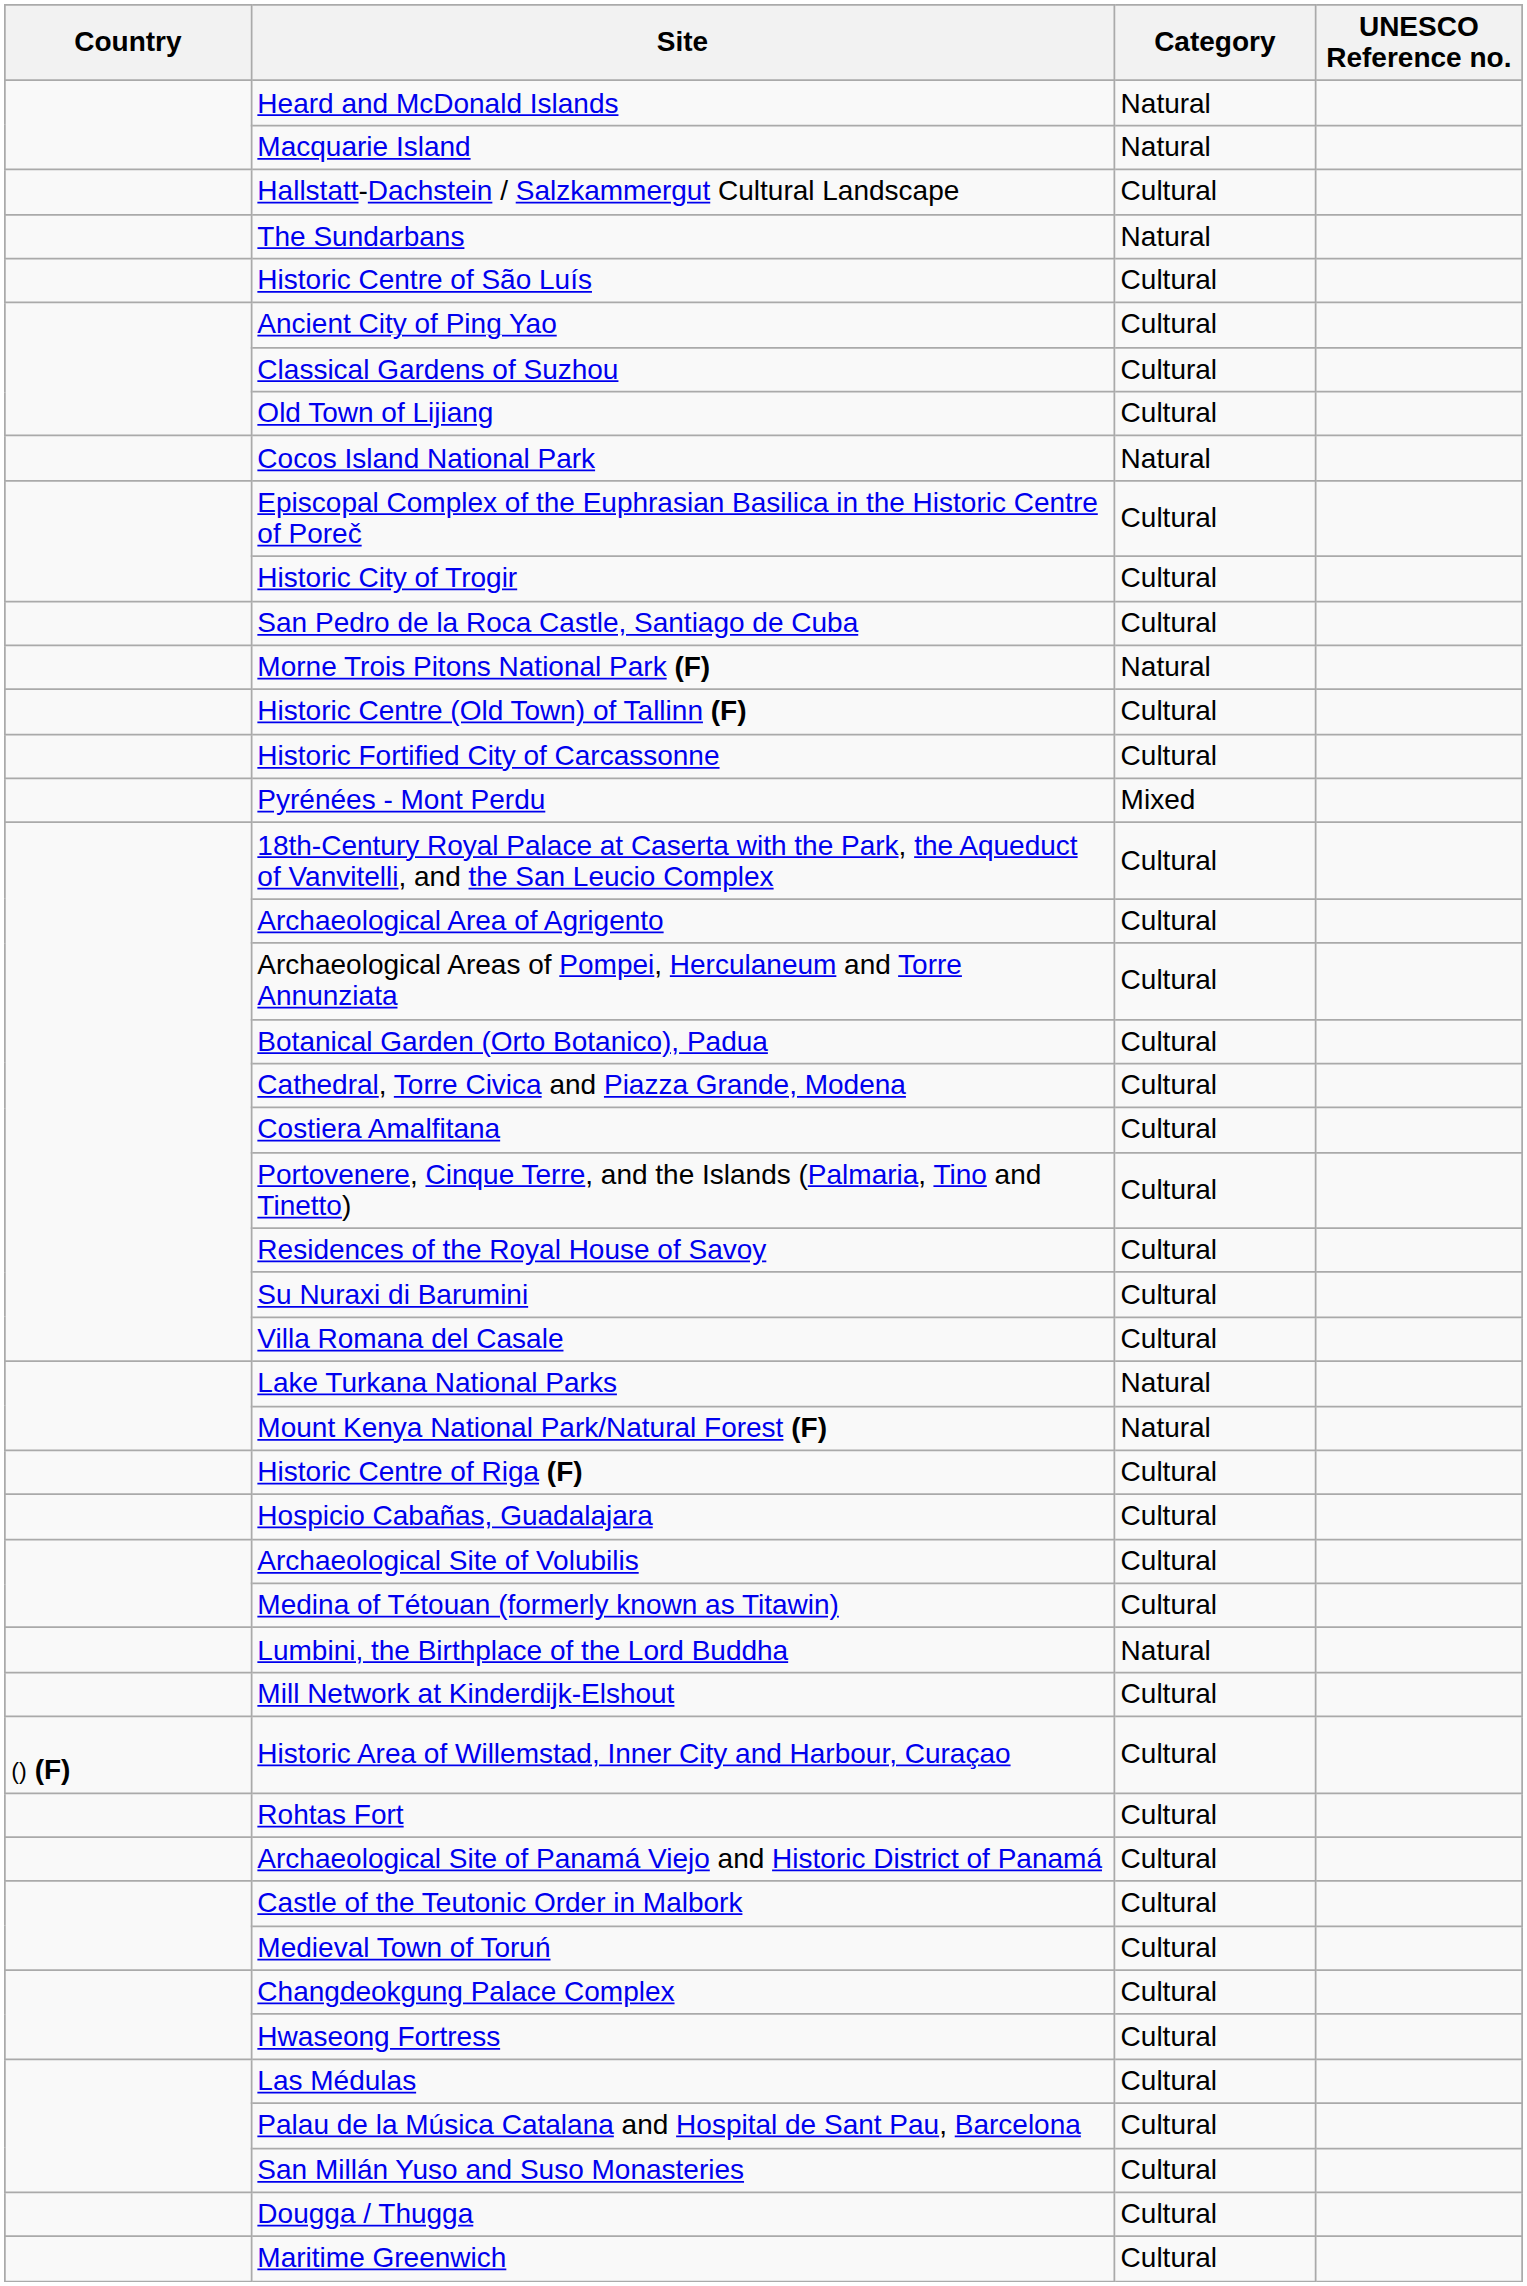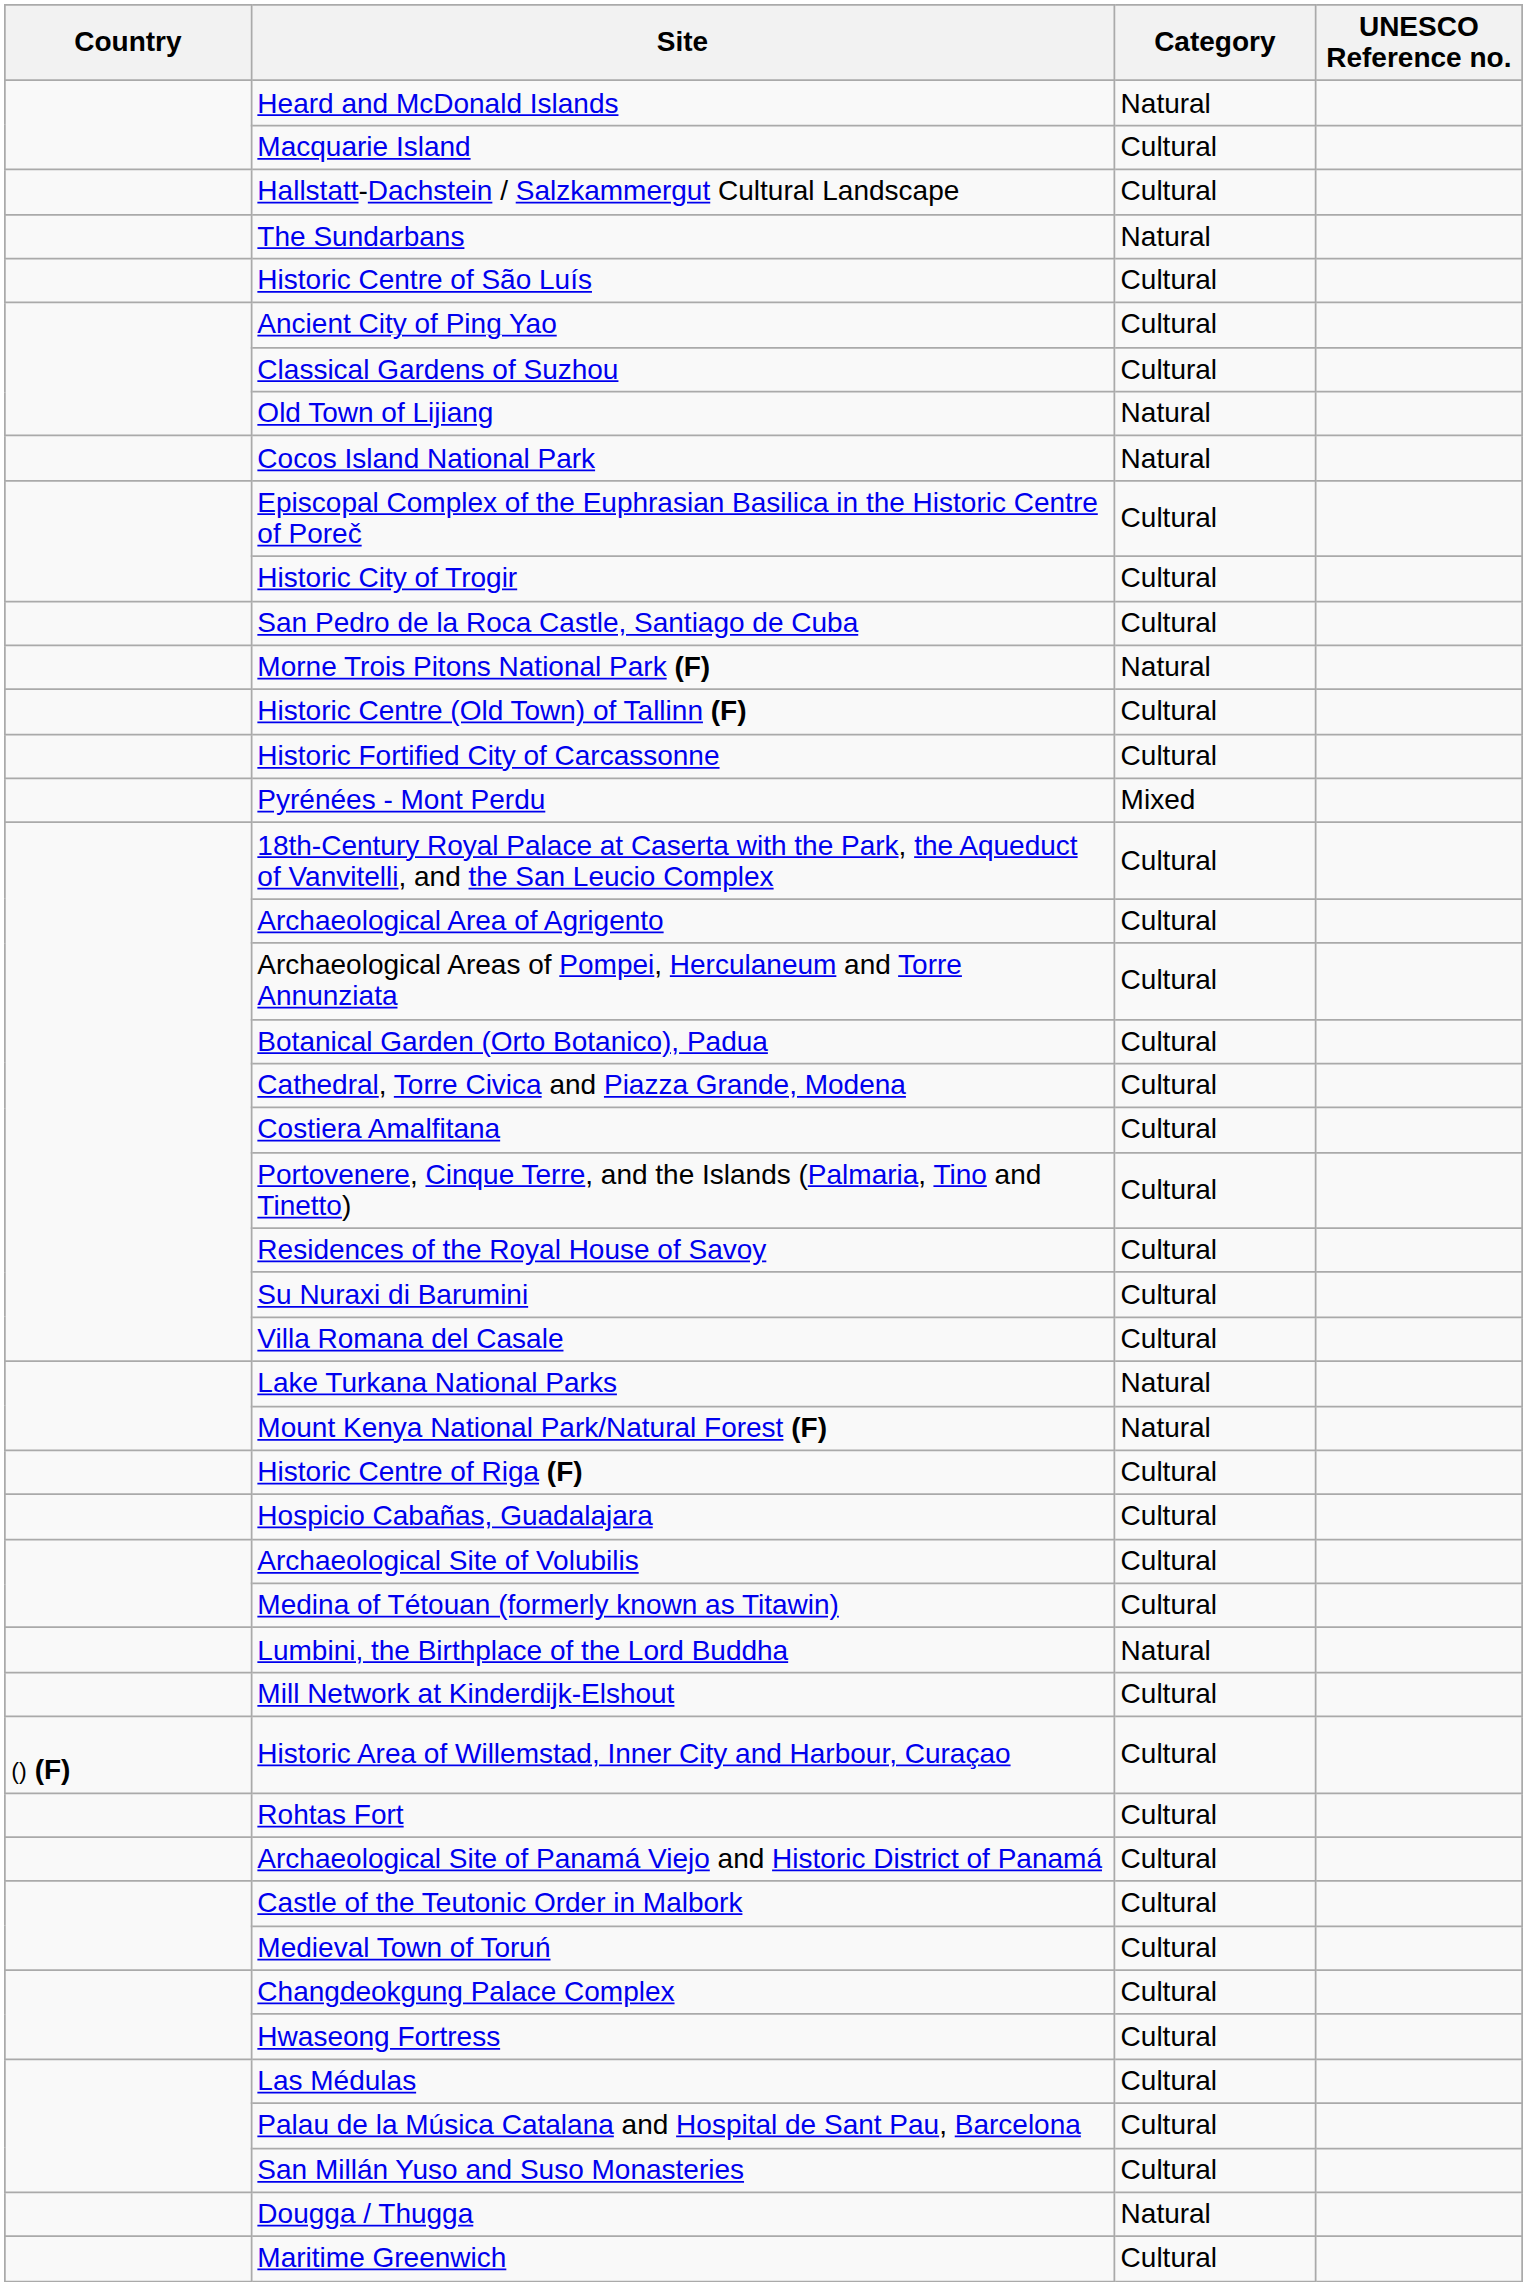 <table class="wikitable sortable" style="font-size:100%;">
 <tr>
 <th scope="col" width="175">Country</th>
 <th scope="col" width="700">Site</th>
 <th scope="col" width="130">Category</th>
 <th scope="col" width="130">UNESCO Reference no.</th>
 </tr>
 <tr>
 <td rowspan="2"></td>
 <td><a href='#'>Heard and McDonald Islands</a></td>
 <td>Natural</td>
 <td></td>
 </tr>
 <tr>
 <td><a href='#'>Macquarie Island</a></td>
-<td>Natural</td>
+<td>Cultural</td>
 <td></td>
 </tr>
 <tr>
 <td></td>
 <td><a href='#'>Hallstatt</a>-<a href='#'>Dachstein</a> / <a href='#'>Salzkammergut</a> Cultural Landscape</td>
 <td>Cultural</td>
 <td></td>
 </tr>
 <tr>
 <td></td>
 <td><a href='#'>The Sundarbans</a></td>
 <td>Natural</td>
 <td></td>
 </tr>
 <tr>
 <td></td>
 <td><a href='#'>Historic Centre of São Luís</a></td>
 <td>Cultural</td>
 <td></td>
 </tr>
 <tr>
 <td rowspan="3"></td>
 <td><a href='#'>Ancient City of Ping Yao</a></td>
 <td>Cultural</td>
 <td></td>
 </tr>
 <tr>
 <td><a href='#'>Classical Gardens of Suzhou</a></td>
 <td>Cultural</td>
 <td></td>
 </tr>
 <tr>
 <td><a href='#'>Old Town of Lijiang</a></td>
-<td>Cultural</td>
+<td>Natural</td>
 <td></td>
 </tr>
 <tr>
 <td></td>
 <td><a href='#'>Cocos Island National Park</a></td>
 <td>Natural</td>
 <td></td>
 </tr>
 <tr>
 <td rowspan="2"></td>
 <td><a href='#'>Episcopal Complex of the Euphrasian Basilica in the Historic Centre of Poreč</a></td>
 <td>Cultural</td>
 <td></td>
 </tr>
 <tr>
 <td><a href='#'>Historic City of Trogir</a></td>
 <td>Cultural</td>
 <td></td>
 </tr>
 <tr>
 <td></td>
 <td><a href='#'>San Pedro de la Roca Castle, Santiago de Cuba</a></td>
 <td>Cultural</td>
 <td></td>
 </tr>
 <tr>
 <td></td>
 <td><a href='#'>Morne Trois Pitons National Park</a> <strong>(F)</strong></td>
 <td>Natural</td>
 <td></td>
 </tr>
 <tr>
 <td></td>
 <td><a href='#'>Historic Centre (Old Town) of Tallinn</a> <strong>(F)</strong></td>
 <td>Cultural</td>
 <td></td>
 </tr>
 <tr>
 <td></td>
 <td><a href='#'>Historic Fortified City of Carcassonne</a></td>
 <td>Cultural</td>
 <td></td>
 </tr>
 <tr>
 <td><br></td>
 <td><a href='#'>Pyrénées - Mont Perdu</a></td>
 <td>Mixed</td>
 <td></td>
 </tr>
 <tr>
 <td rowspan="10"></td>
 <td><a href='#'>18th-Century Royal Palace at Caserta with the Park</a>, <a href='#'>the Aqueduct of Vanvitelli</a>, and <a href='#'>the San Leucio Complex</a></td>
 <td>Cultural</td>
 <td></td>
 </tr>
 <tr>
 <td><a href='#'>Archaeological Area of Agrigento</a></td>
 <td>Cultural</td>
 <td></td>
 </tr>
 <tr>
 <td>Archaeological Areas of <a href='#'>Pompei</a>, <a href='#'>Herculaneum</a> and <a href='#'>Torre Annunziata</a></td>
 <td>Cultural</td>
 <td></td>
 </tr>
 <tr>
 <td><a href='#'>Botanical Garden (Orto Botanico), Padua</a></td>
 <td>Cultural</td>
 <td></td>
 </tr>
 <tr>
 <td><a href='#'>Cathedral</a>, <a href='#'>Torre Civica</a> and <a href='#'>Piazza Grande, Modena</a></td>
 <td>Cultural</td>
 <td></td>
 </tr>
 <tr>
 <td><a href='#'>Costiera Amalfitana</a></td>
 <td>Cultural</td>
 <td></td>
 </tr>
 <tr>
 <td><a href='#'>Portovenere</a>, <a href='#'>Cinque Terre</a>, and the Islands (<a href='#'>Palmaria</a>, <a href='#'>Tino</a> and <a href='#'>Tinetto</a>)</td>
 <td>Cultural</td>
 <td></td>
 </tr>
 <tr>
 <td><a href='#'>Residences of the Royal House of Savoy</a></td>
 <td>Cultural</td>
 <td></td>
 </tr>
 <tr>
 <td><a href='#'>Su Nuraxi di Barumini</a></td>
 <td>Cultural</td>
 <td></td>
 </tr>
 <tr>
 <td><a href='#'>Villa Romana del Casale</a></td>
 <td>Cultural</td>
 <td></td>
 </tr>
 <tr>
 <td rowspan="2"></td>
 <td><a href='#'>Lake Turkana National Parks</a></td>
 <td>Natural</td>
 <td></td>
 </tr>
 <tr>
 <td><a href='#'>Mount Kenya National Park/Natural Forest</a> <strong>(F)</strong></td>
 <td>Natural</td>
 <td></td>
 </tr>
 <tr>
 <td></td>
 <td><a href='#'>Historic Centre of Riga</a> <strong>(F)</strong></td>
 <td>Cultural</td>
 <td></td>
 </tr>
 <tr>
 <td></td>
 <td><a href='#'>Hospicio Cabañas, Guadalajara</a></td>
 <td>Cultural</td>
 <td></td>
 </tr>
 <tr>
 <td rowspan="2"></td>
 <td><a href='#'>Archaeological Site of Volubilis</a></td>
 <td>Cultural</td>
 <td></td>
 </tr>
 <tr>
 <td><a href='#'>Medina of Tétouan (formerly known as Titawin)</a></td>
 <td>Cultural</td>
 <td></td>
 </tr>
 <tr>
 <td></td>
 <td><a href='#'>Lumbini, the Birthplace of the Lord Buddha</a></td>
 <td>Natural</td>
 <td></td>
 </tr>
 <tr>
 <td></td>
 <td><a href='#'>Mill Network at Kinderdijk-Elshout</a></td>
 <td>Cultural</td>
 <td></td>
 </tr>
 <tr>
 <td><br><small>()</small> <strong>(F)</strong></td>
 <td><a href='#'>Historic Area of Willemstad, Inner City and Harbour, Curaçao</a></td>
 <td>Cultural</td>
 <td></td>
 </tr>
 <tr>
 <td></td>
 <td><a href='#'>Rohtas Fort</a></td>
 <td>Cultural</td>
 <td></td>
 </tr>
 <tr>
 <td></td>
 <td><a href='#'>Archaeological Site of Panamá Viejo</a> and <a href='#'>Historic District of Panamá</a></td>
 <td>Cultural</td>
 <td></td>
 </tr>
 <tr>
 <td rowspan="2"></td>
 <td><a href='#'>Castle of the Teutonic Order in Malbork</a></td>
 <td>Cultural</td>
 <td></td>
 </tr>
 <tr>
 <td><a href='#'>Medieval Town of Toruń</a></td>
 <td>Cultural</td>
 <td></td>
 </tr>
 <tr>
 <td rowspan="2"></td>
 <td><a href='#'>Changdeokgung Palace Complex</a></td>
 <td>Cultural</td>
 <td></td>
 </tr>
 <tr>
 <td><a href='#'>Hwaseong Fortress</a></td>
 <td>Cultural</td>
 <td></td>
 </tr>
 <tr>
 <td rowspan="3"></td>
 <td><a href='#'>Las Médulas</a></td>
 <td>Cultural</td>
 <td></td>
 </tr>
 <tr>
 <td><a href='#'>Palau de la Música Catalana</a> and <a href='#'>Hospital de Sant Pau</a>, <a href='#'>Barcelona</a></td>
 <td>Cultural</td>
 <td></td>
 </tr>
 <tr>
 <td><a href='#'>San Millán Yuso and Suso Monasteries</a></td>
 <td>Cultural</td>
 <td></td>
 </tr>
 <tr>
 <td></td>
 <td><a href='#'>Dougga / Thugga</a></td>
-<td>Cultural</td>
+<td>Natural</td>
 <td></td>
 </tr>
 <tr>
 <td></td>
 <td><a href='#'>Maritime Greenwich</a></td>
 <td>Cultural</td>
 <td></td>
 </tr>
 </table>
